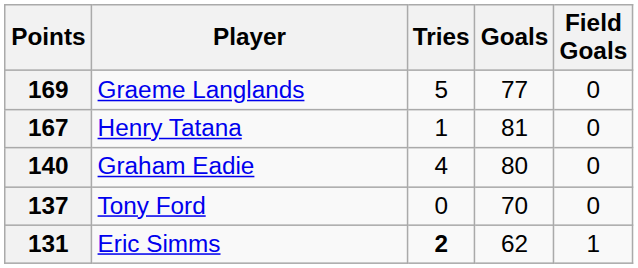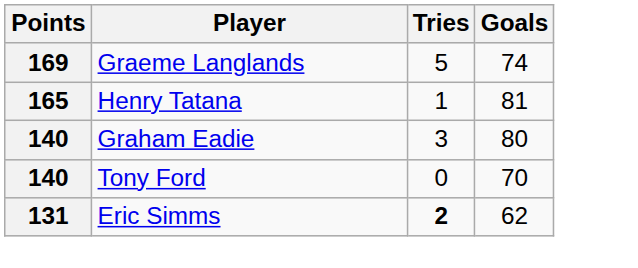 <table class="wikitable" style="text-align:left;">
 <tr>
 <th width=50>Points</th>
 <th width=200>Player</th>
 <th width=30>Tries</th>
 <th width=30>Goals</th>
-<th width=30>Field Goals</th>
 </tr>
 <tr>
 <th>169</th>
 <td> <a href='#'>Graeme Langlands</a></td>
 <td align=center>5</td>
-<td align=center>77</td>
-<td align=center>0</td>
+<td align=center>74</td>
 </tr>
 <tr>
-<th>167</th>
+<th>165</th>
 <td> <a href='#'>Henry Tatana</a></td>
 <td align=center>1</td>
 <td align=center>81</td>
-<td align=center>0</td>
 </tr>
 <tr>
 <th>140</th>
 <td> <a href='#'>Graham Eadie</a></td>
-<td align=center>4</td>
+<td align=center>3</td>
 <td align=center>80</td>
-<td align=center>0</td>
 </tr>
 <tr>
-<th>137</th>
+<th>140</th>
 <td> <a href='#'>Tony Ford</a></td>
 <td align=center>0</td>
 <td align=center>70</td>
-<td align=center>0</td>
 </tr>
 <tr>
 <th>131</th>
 <td> <a href='#'>Eric Simms</a></td>
 <td align=center><strong>2</strong></td>
 <td align=center>62</td>
-<td align=center>1</td>
 </tr>
 </table>
